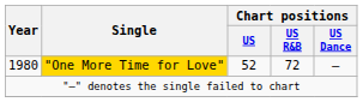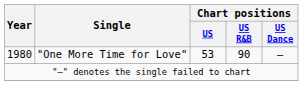 <table class="wikitable" style="text-align:center;">
 <tr>
 <th rowspan="2">Year</th>
 <th rowspan="2">Single</th>
 <th colspan="3">Chart positions</th>
 </tr>
 <tr style="font-size:smaller;">
 <th width="40"><a href='#'>US</a></th>
 <th width="40"><a href='#'>US<br>R&B</a></th>
 <th width="40"><a href='#'>US<br>Dance</a></th>
 </tr>
 <tr>
 <td rowspan="1">1980</td>
-<td align="left" style="background: gold;">"One More Time for Love"</td>
-<td>52</td>
-<td>72</td>
+<td align="left">"One More Time for Love"</td>
+<td>53</td>
+<td>90</td>
 <td>—</td>
 </tr>
 <tr>
 <td align="center" colspan="8"><small>"—" denotes the single failed to chart</small></td>
 </tr>
 <tr>
 </tr>
 </table>
